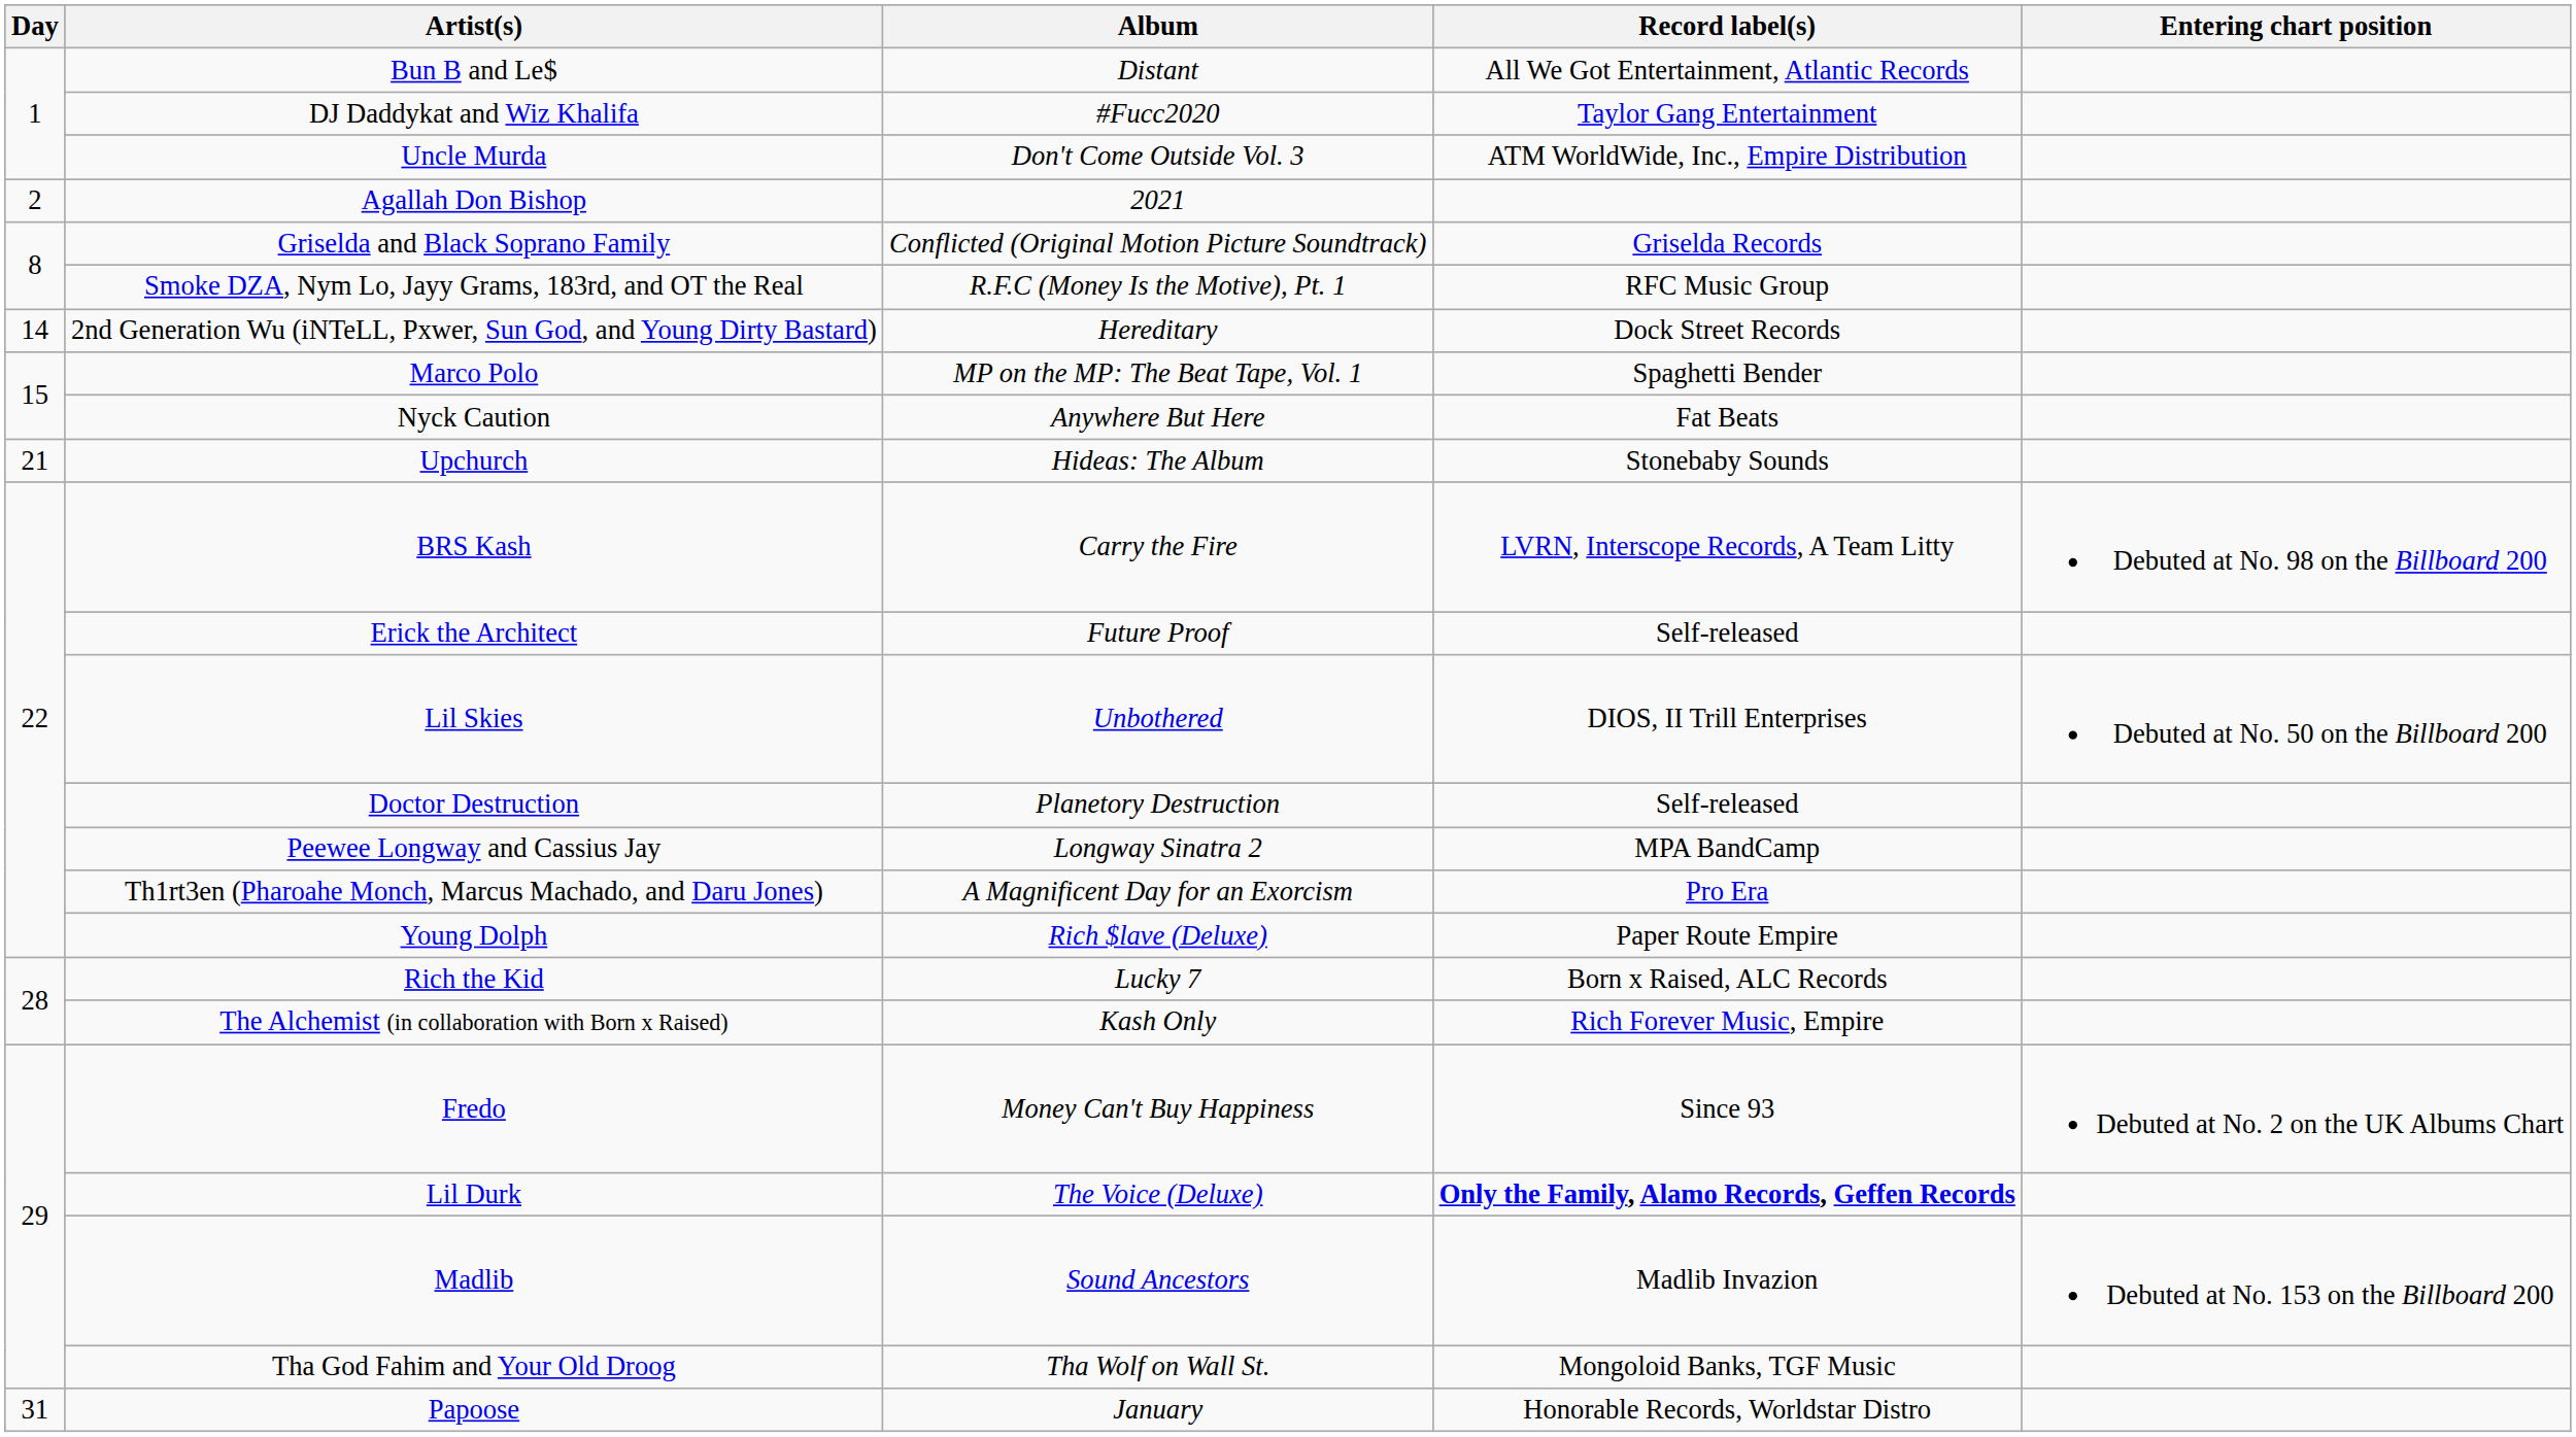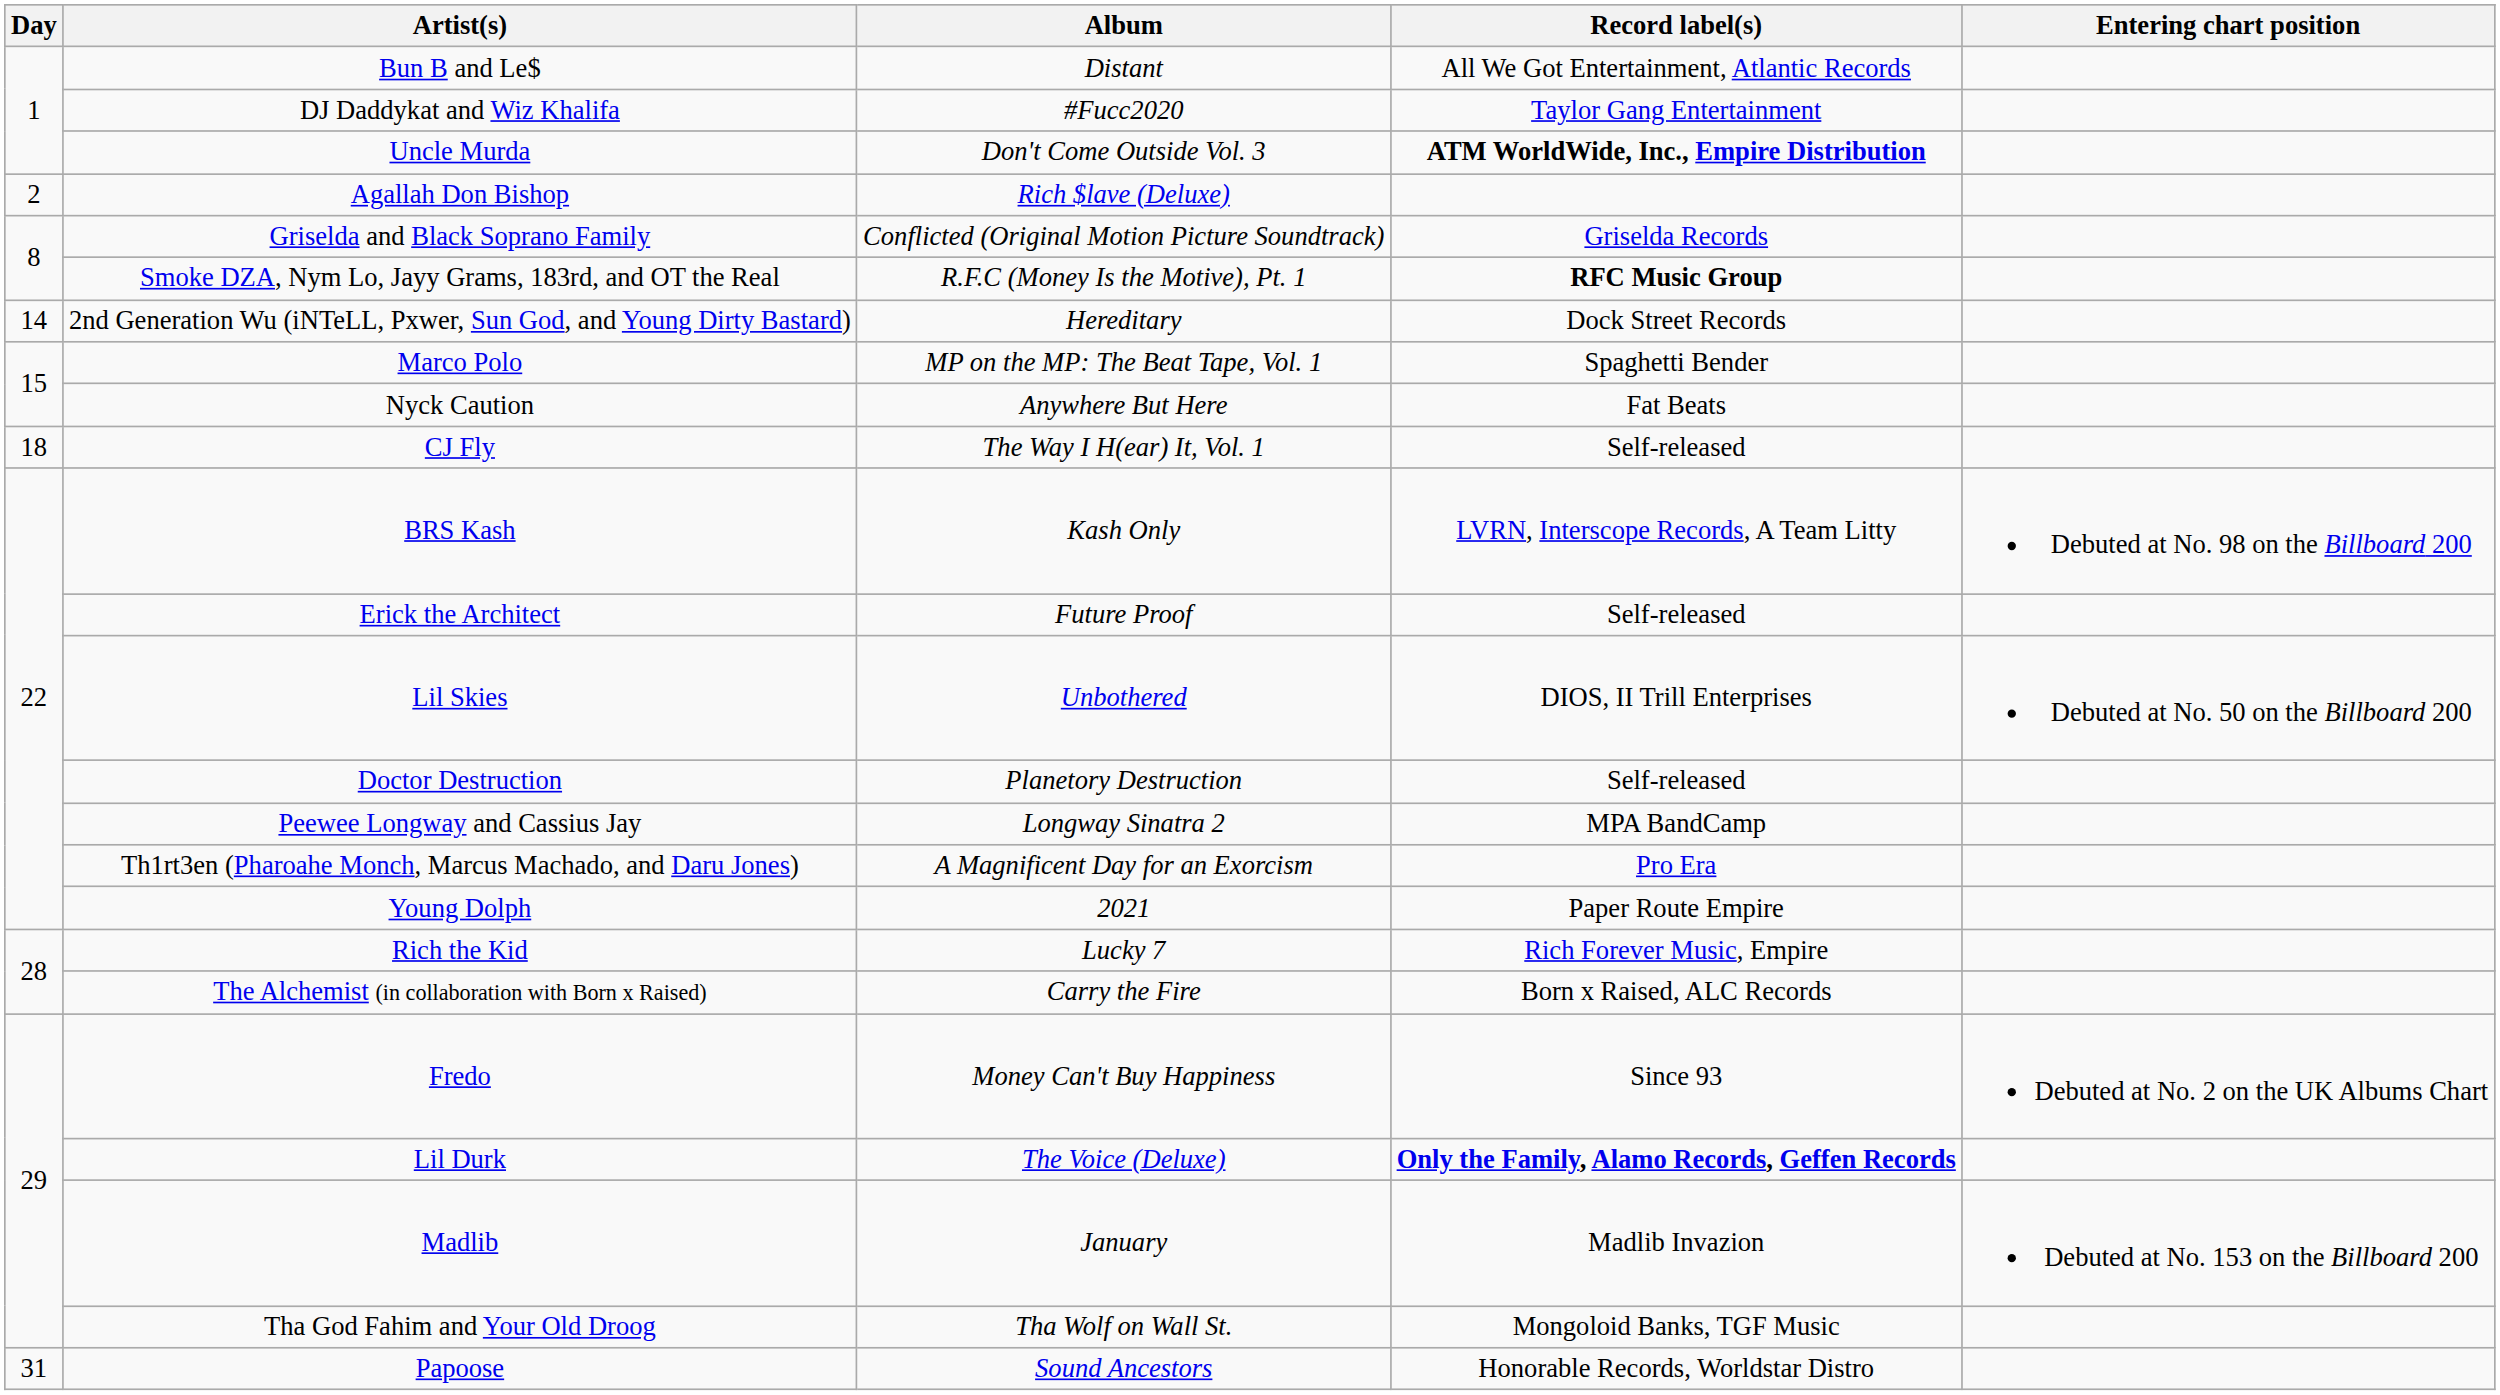 <table class="wikitable" style="text-align:center;">
 <tr>
 <th scope="col">Day</th>
 <th scope="col">Artist(s)</th>
 <th scope="col">Album</th>
 <th scope="col">Record label(s)</th>
 <th><strong>Entering chart position</strong></th>
 </tr>
 <tr>
 <td rowspan="3">1</td>
 <td><a href='#'>Bun B</a> and Le$</td>
 <td><em>Distant</em></td>
 <td>All We Got Entertainment, <a href='#'>Atlantic Records</a></td>
 <td></td>
 </tr>
 <tr>
 <td>DJ Daddykat and <a href='#'>Wiz Khalifa</a></td>
 <td><em>#Fucc2020</em></td>
 <td><a href='#'>Taylor Gang Entertainment</a></td>
 <td></td>
 </tr>
 <tr>
 <td><a href='#'>Uncle Murda</a></td>
 <td><em>Don't Come Outside Vol. 3</em></td>
-<td>ATM WorldWide, Inc., <a href='#'>Empire Distribution</a></td>
+<td><strong>ATM WorldWide, Inc., <a href='#'>Empire Distribution</a></strong></td>
 <td></td>
 </tr>
 <tr>
 <td>2</td>
 <td><a href='#'>Agallah Don Bishop</a></td>
-<td><em>2021</em></td>
+<td><em><a href='#'>Rich $lave (Deluxe)</a></em></td>
 <td></td>
 <td></td>
 </tr>
 <tr>
 <td rowspan="2">8</td>
 <td><a href='#'>Griselda</a> and <a href='#'>Black Soprano Family</a></td>
 <td><em>Conflicted (Original Motion Picture Soundtrack)</em></td>
 <td><a href='#'>Griselda Records</a></td>
 <td></td>
 </tr>
 <tr>
 <td><a href='#'>Smoke DZA</a>, Nym Lo, Jayy Grams, 183rd, and OT the Real</td>
 <td><em>R.F.C (Money Is the Motive), Pt. 1</em></td>
-<td>RFC Music Group</td>
+<td><strong>RFC Music Group</strong></td>
 <td></td>
 </tr>
 <tr>
 <td>14</td>
 <td>2nd Generation Wu (iNTeLL, Pxwer, <a href='#'>Sun God</a>, and <a href='#'>Young Dirty Bastard</a>)</td>
 <td><em>Hereditary</em></td>
 <td>Dock Street Records</td>
 <td></td>
 </tr>
 <tr>
 <td rowspan="2">15</td>
 <td><a href='#'>Marco Polo</a></td>
 <td><em>MP on the MP: The Beat Tape, Vol. 1</em></td>
 <td>Spaghetti Bender</td>
 <td></td>
 </tr>
 <tr>
 <td>Nyck Caution</td>
 <td><em>Anywhere But Here</em></td>
 <td>Fat Beats</td>
 <td></td>
 </tr>
 <tr>
-<td>21</td>
-<td><a href='#'>Upchurch</a></td>
-<td><em>Hideas: The Album</em></td>
-<td>Stonebaby Sounds</td>
+<td>18</td>
+<td><a href='#'>CJ Fly</a></td>
+<td><em>The Way I H(ear) It, Vol. 1</em></td>
+<td>Self-released</td>
 <td></td>
 </tr>
 <tr>
 <td rowspan="7">22</td>
 <td><a href='#'>BRS Kash</a></td>
-<td><em>Carry the Fire</em></td>
+<td><em>Kash Only</em></td>
 <td><a href='#'>LVRN</a>, <a href='#'>Interscope Records</a>, A Team Litty</td>
 <td><br><ul><li>Debuted at No. 98 on the <a href='#'><em>Billboard</em> 200</a></li></ul></td>
 </tr>
 <tr>
 <td><a href='#'>Erick the Architect</a></td>
 <td><em>Future Proof</em></td>
 <td>Self-released</td>
 <td></td>
 </tr>
 <tr>
 <td><a href='#'>Lil Skies</a></td>
 <td><em><a href='#'>Unbothered</a></em></td>
 <td>DIOS, II Trill Enterprises</td>
 <td><br><ul><li>Debuted at No. 50 on the <em>Billboard</em> 200</li></ul></td>
 </tr>
 <tr>
 <td><a href='#'>Doctor Destruction</a></td>
 <td><em>Planetory Destruction</em></td>
 <td>Self-released</td>
 <td></td>
 </tr>
 <tr>
 <td><a href='#'>Peewee Longway</a> and Cassius Jay</td>
 <td><em>Longway Sinatra 2</em></td>
 <td>MPA BandCamp</td>
 <td></td>
 </tr>
 <tr>
 <td>Th1rt3en (<a href='#'>Pharoahe Monch</a>, Marcus Machado, and <a href='#'>Daru Jones</a>)</td>
 <td><em>A Magnificent Day for an Exorcism</em></td>
 <td><a href='#'>Pro Era</a></td>
 <td></td>
 </tr>
 <tr>
 <td><a href='#'>Young Dolph</a></td>
-<td><em><a href='#'>Rich $lave (Deluxe)</a></em></td>
+<td><em>2021</em></td>
 <td>Paper Route Empire</td>
 <td></td>
 </tr>
 <tr>
 <td rowspan="2">28</td>
 <td><a href='#'>Rich the Kid</a></td>
 <td><em>Lucky 7</em></td>
-<td>Born x Raised, ALC Records</td>
+<td><a href='#'>Rich Forever Music</a>, Empire</td>
 <td></td>
 </tr>
 <tr>
 <td><a href='#'>The Alchemist</a> <small>(in collaboration with Born x Raised)</small></td>
-<td><em>Kash Only</em></td>
-<td><a href='#'>Rich Forever Music</a>, Empire</td>
+<td><em>Carry the Fire</em></td>
+<td>Born x Raised, ALC Records</td>
 <td></td>
 </tr>
 <tr>
 <td rowspan="4">29</td>
 <td><a href='#'>Fredo</a></td>
 <td><em>Money Can't Buy Happiness</em></td>
 <td>Since 93</td>
 <td><br><ul><li>Debuted at No. 2 on the UK Albums Chart</li></ul></td>
 </tr>
 <tr>
 <td><a href='#'>Lil Durk</a></td>
 <td><em><a href='#'>The Voice (Deluxe)</a></em></td>
 <td><strong><a href='#'>Only the Family</a>, <a href='#'>Alamo Records</a>, <a href='#'>Geffen Records</a></strong></td>
 <td></td>
 </tr>
 <tr>
 <td><a href='#'>Madlib</a></td>
-<td><em><a href='#'>Sound Ancestors</a></em></td>
+<td><em>January</em></td>
 <td>Madlib Invazion</td>
 <td><br><ul><li>Debuted at No. 153 on the <em>Billboard</em> 200</li></ul></td>
 </tr>
 <tr>
 <td>Tha God Fahim and <a href='#'>Your Old Droog</a></td>
 <td><em>Tha Wolf on Wall St.</em></td>
 <td>Mongoloid Banks, TGF Music</td>
 <td></td>
 </tr>
 <tr>
 <td>31</td>
 <td><a href='#'>Papoose</a></td>
-<td><em>January</em></td>
+<td><em><a href='#'>Sound Ancestors</a></em></td>
 <td>Honorable Records, Worldstar Distro</td>
 <td></td>
 </tr>
 </table>
